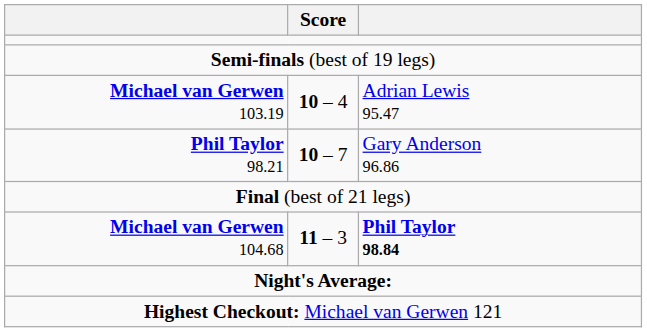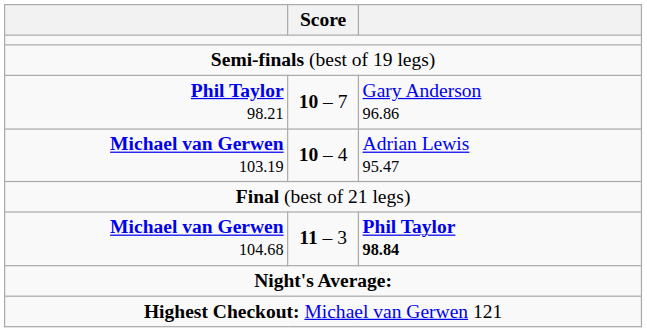 <table class=wikitable style="text-align:center">
 <tr>
 <th width=225></th>
 <th width=50>Score</th>
 <th width=225></th>
 </tr>
 <tr align=centre>
 <td colspan="3"></td>
 </tr>
 <tr align=center>
 <td colspan="3"><strong>Semi-finals</strong> (best of 19 legs)</td>
 </tr>
 <tr align=left>
+<td align=right><strong><a href='#'>Phil Taylor</a></strong>  <br><small><span>98.21</span></small></td>
+<td align=center><strong>10</strong> – 7</td>
+<td> <a href='#'>Gary Anderson</a> <br><small><span>96.86</span></small></td>
+</tr>
+<tr align=left>
 <td align=right><strong><a href='#'>Michael van Gerwen</a></strong>  <br><small><span>103.19</span></small></td>
 <td align=center><strong>10</strong> – 4</td>
 <td> <a href='#'>Adrian Lewis</a> <br><small><span>95.47</span></small></td>
-</tr>
-<tr align=left>
-<td align=right><strong><a href='#'>Phil Taylor</a></strong>  <br><small><span>98.21</span></small></td>
-<td align=center><strong>10</strong> – 7</td>
-<td> <a href='#'>Gary Anderson</a> <br><small><span>96.86</span></small></td>
 </tr>
 <tr align=center>
 <td colspan="3"><strong>Final</strong> (best of 21 legs)</td>
 </tr>
 <tr align=left>
 <td align=right><strong><a href='#'>Michael van Gerwen</a></strong>  <br><small><span>104.68</span></small></td>
 <td align=center><strong>11</strong> – 3</td>
 <td><strong> <a href='#'>Phil Taylor</a> <br><small><span>98.84</span></small></strong></td>
 </tr>
 <tr align=center>
 <td colspan="3"><strong>Night's Average:</strong> </td>
 </tr>
 <tr align=center>
 <td colspan="3"><strong>Highest Checkout:</strong>  <a href='#'>Michael van Gerwen</a> 121</td>
 </tr>
 </table>
